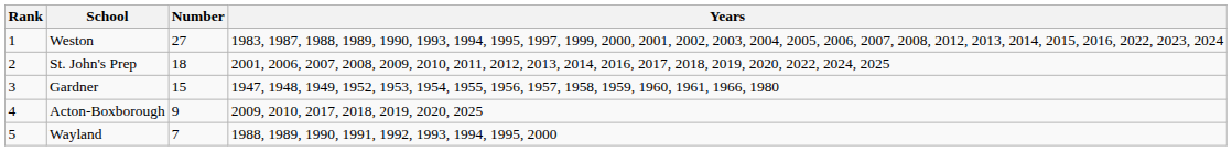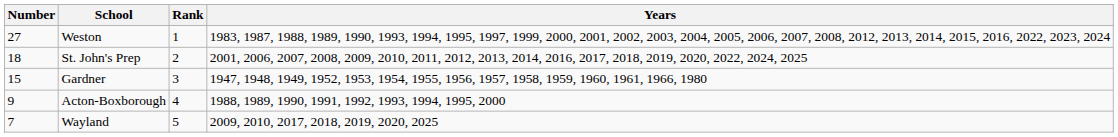 <table class="wikitable">
 <tr>
+<th>Number</th>
+<th>School</th>
 <th>Rank</th>
-<th>School</th>
-<th>Number</th>
 <th>Years</th>
 </tr>
 <tr>
+<td>27</td>
+<td>Weston</td>
 <td>1</td>
-<td>Weston</td>
-<td>27</td>
 <td>1983, 1987, 1988, 1989, 1990, 1993, 1994, 1995, 1997, 1999, 2000, 2001, 2002, 2003, 2004, 2005, 2006, 2007, 2008, 2012, 2013, 2014, 2015, 2016, 2022, 2023, 2024</td>
 </tr>
 <tr>
+<td>18</td>
+<td>St. John's Prep</td>
 <td>2</td>
-<td>St. John's Prep</td>
-<td>18</td>
 <td>2001, 2006, 2007, 2008, 2009, 2010, 2011, 2012, 2013, 2014, 2016, 2017, 2018, 2019, 2020, 2022, 2024, 2025</td>
 </tr>
 <tr>
+<td>15</td>
+<td>Gardner</td>
 <td>3</td>
-<td>Gardner</td>
-<td>15</td>
 <td>1947, 1948, 1949, 1952, 1953, 1954, 1955, 1956, 1957, 1958, 1959, 1960, 1961, 1966, 1980</td>
 </tr>
 <tr>
+<td>9</td>
+<td>Acton-Boxborough</td>
 <td>4</td>
-<td>Acton-Boxborough</td>
-<td>9</td>
+<td>1988, 1989, 1990, 1991, 1992, 1993, 1994, 1995, 2000</td>
+</tr>
+<tr>
+<td>7</td>
+<td>Wayland</td>
+<td>5</td>
 <td>2009, 2010, 2017, 2018, 2019, 2020, 2025</td>
 </tr>
-<tr>
-<td>5</td>
-<td>Wayland</td>
-<td>7</td>
-<td>1988, 1989, 1990, 1991, 1992, 1993, 1994, 1995, 2000</td>
-</tr>
 </table>
